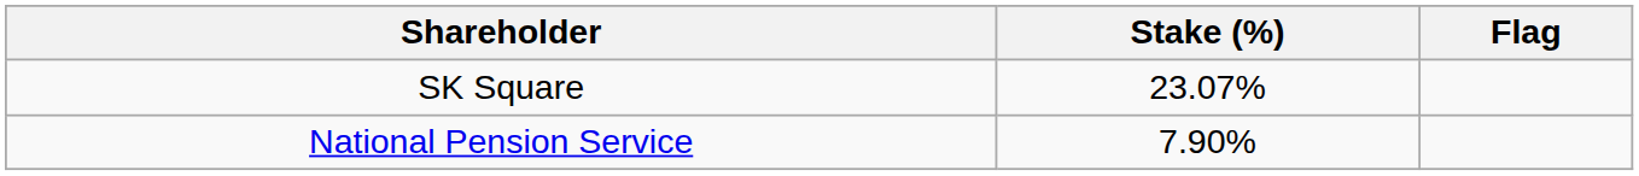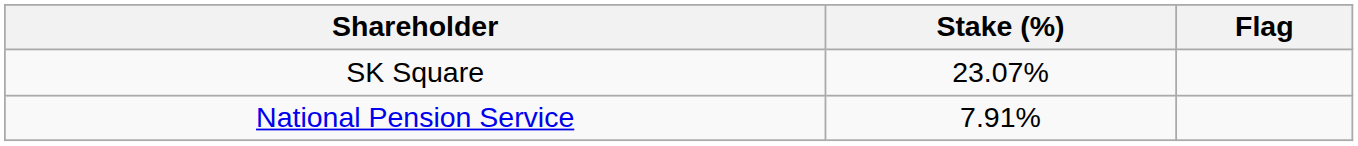 <table class="wikitable" style="text-align:center; width:60%;">
 <tr>
 <th>Shareholder</th>
 <th>Stake (%)</th>
 <th>Flag</th>
 </tr>
 <tr>
 <td>SK Square</td>
 <td>23.07%</td>
 <td></td>
 </tr>
 <tr>
 <td><a href='#'>National Pension Service</a></td>
-<td>7.90%</td>
+<td>7.91%</td>
 <td></td>
 </tr>
 </table>
